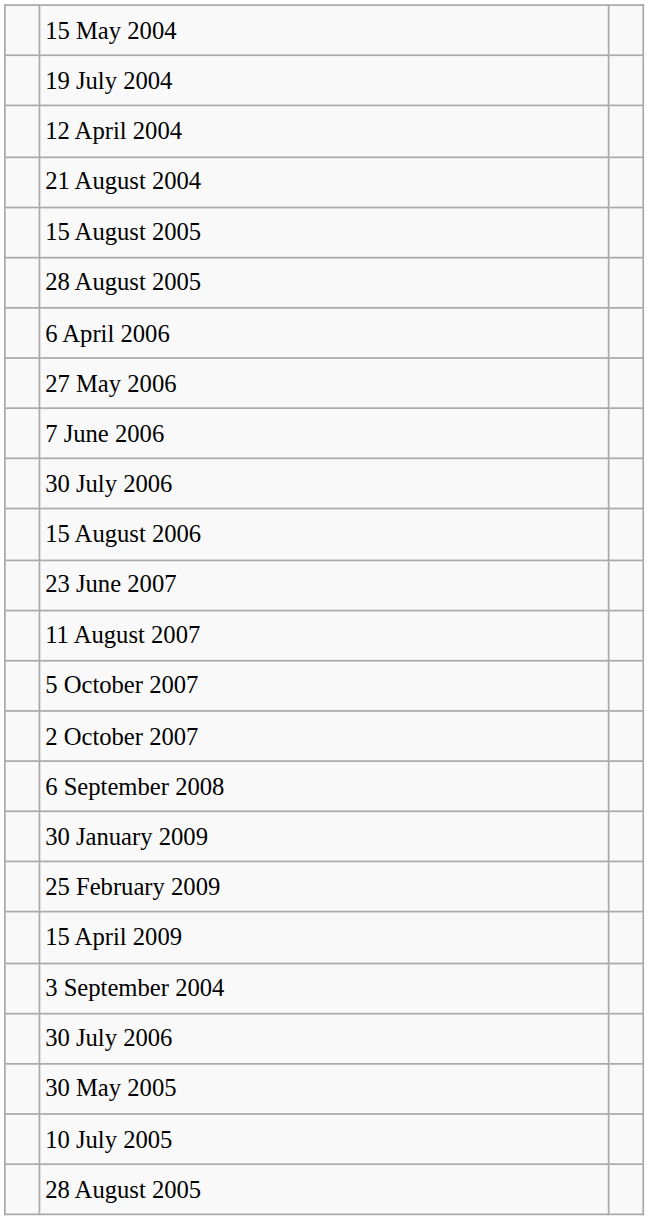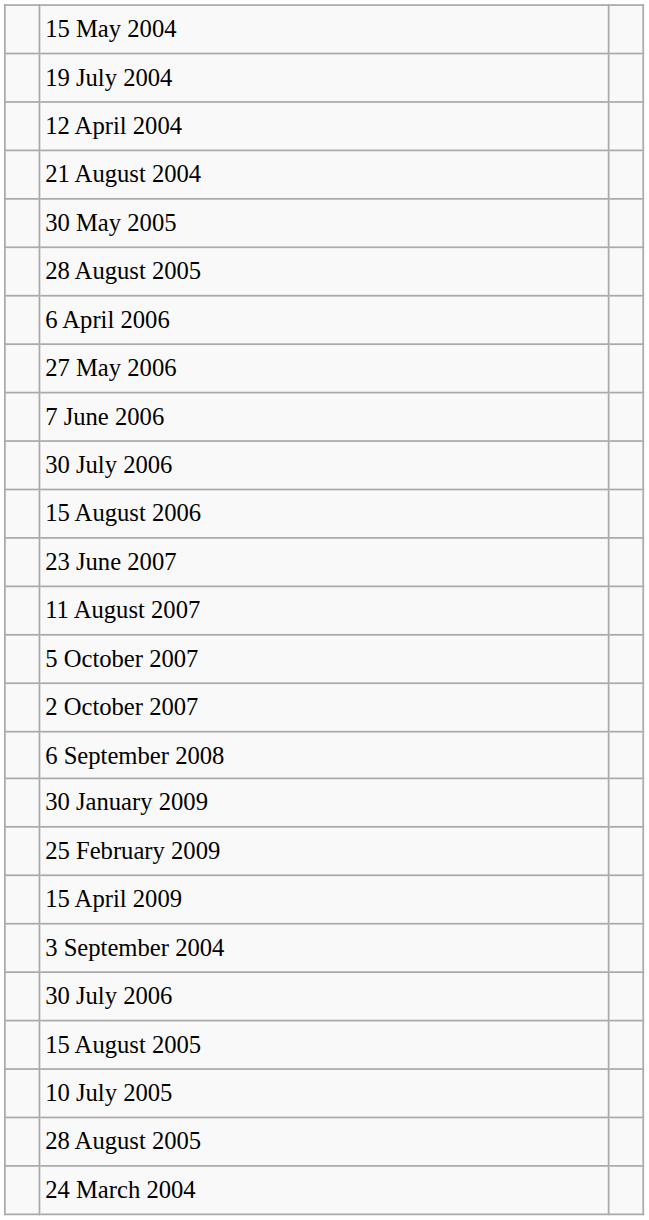 <table class="wikitable" style="font-size: 89%; float: left; width: 26em; margin-right: 1em; height: 700px">
 <tr>
 <td></td>
 <td>15 May 2004</td>
 <td></td>
 </tr>
 <tr>
 <td></td>
 <td>19 July 2004</td>
 <td></td>
 </tr>
 <tr>
 <td></td>
 <td>12 April 2004</td>
 <td></td>
 </tr>
 <tr>
 <td></td>
 <td>21 August 2004</td>
 <td></td>
 </tr>
 <tr>
 <td></td>
-<td>15 August 2005</td>
+<td>30 May 2005</td>
 <td></td>
 </tr>
 <tr>
 <td></td>
 <td>28 August 2005</td>
 <td></td>
 </tr>
 <tr>
 <td></td>
 <td>6 April 2006</td>
 <td></td>
 </tr>
 <tr>
 <td></td>
 <td>27 May 2006</td>
 <td></td>
 </tr>
 <tr>
 <td></td>
 <td>7 June 2006</td>
 <td></td>
 </tr>
 <tr>
 <td></td>
 <td>30 July 2006</td>
 <td></td>
 </tr>
 <tr>
 <td></td>
 <td>15 August 2006</td>
 <td></td>
 </tr>
 <tr>
 <td></td>
 <td>23 June 2007</td>
 <td></td>
 </tr>
 <tr>
 <td></td>
 <td>11 August 2007</td>
 <td></td>
 </tr>
 <tr>
 <td></td>
 <td>5 October 2007</td>
 <td></td>
 </tr>
 <tr>
 <td></td>
 <td>2 October 2007</td>
 <td></td>
 </tr>
 <tr>
 <td></td>
 <td>6 September 2008</td>
 <td></td>
 </tr>
 <tr>
 <td></td>
 <td>30 January 2009</td>
 <td></td>
 </tr>
 <tr>
 <td></td>
 <td>25 February 2009</td>
 <td></td>
 </tr>
 <tr>
 <td></td>
 <td>15 April 2009</td>
 <td></td>
 </tr>
 <tr>
 <td></td>
 <td>3 September 2004</td>
 <td></td>
 </tr>
 <tr>
 <td></td>
 <td>30 July 2006</td>
 <td></td>
 </tr>
 <tr>
 <td></td>
-<td>30 May 2005</td>
+<td>15 August 2005</td>
 <td></td>
 </tr>
 <tr>
 <td></td>
 <td>10 July 2005</td>
 <td></td>
 </tr>
 <tr>
 <td></td>
 <td>28 August 2005</td>
 <td></td>
 </tr>
+<tr>
+<td></td>
+<td>24 March 2004</td>
+<td></td>
+</tr>
 </table>
